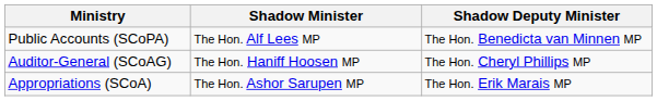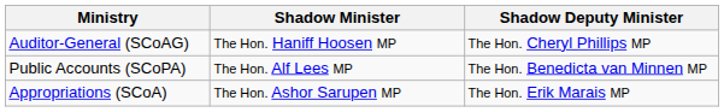 <table class="wikitable">
 <tr>
 <th width=200>Ministry</th>
 <th width=250>Shadow Minister</th>
 <th width=250>Shadow Deputy Minister</th>
 </tr>
 <tr>
+<td><a href='#'>Auditor-General</a> (SCoAG)</td>
+<td><small>The Hon.</small> <a href='#'>Haniff Hoosen</a> <small>MP</small></td>
+<td><small>The Hon.</small> <a href='#'>Cheryl Phillips</a> <small>MP</small></td>
+</tr>
+<tr>
 <td>Public Accounts (SCoPA)</td>
 <td><small>The Hon.</small> <a href='#'>Alf Lees</a> <small>MP</small></td>
 <td><small>The Hon.</small> <a href='#'>Benedicta van Minnen</a> <small>MP</small></td>
-</tr>
-<tr>
-<td><a href='#'>Auditor-General</a> (SCoAG)</td>
-<td><small>The Hon.</small> <a href='#'>Haniff Hoosen</a> <small>MP</small></td>
-<td><small>The Hon.</small> <a href='#'>Cheryl Phillips</a> <small>MP</small></td>
 </tr>
 <tr>
 <td><a href='#'>Appropriations</a> (SCoA)</td>
 <td><small>The Hon.</small> <a href='#'>Ashor Sarupen</a> <small>MP</small></td>
 <td><small>The Hon.</small> <a href='#'>Erik Marais</a> <small>MP</small></td>
 </tr>
 </table>
